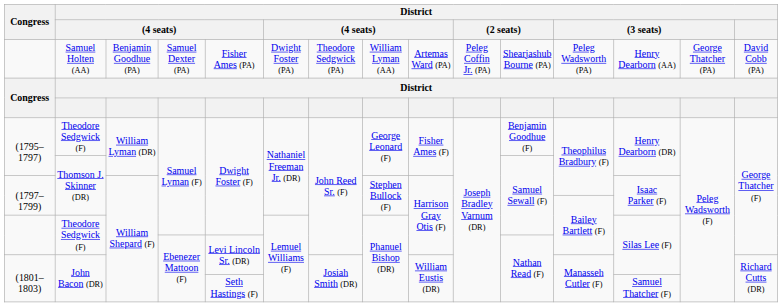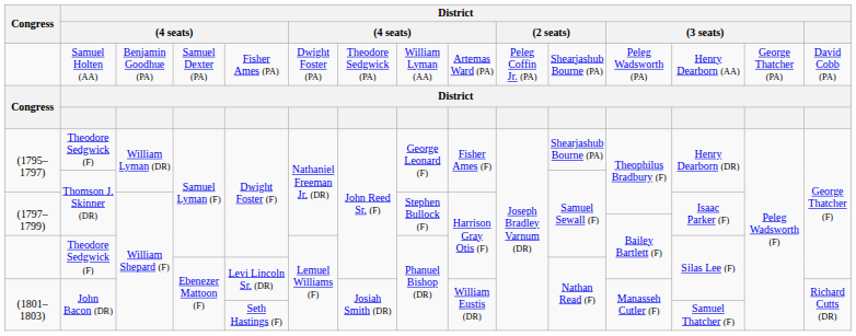 <table class=wikitable style="text-align:center">
 <tr>
 <th rowspan=2>Congress</th>
 <th colspan=14>District</th>
 </tr>
 <tr style="height: 2em">
 <th colspan=4> (4 seats)</th>
 <th colspan=4> (4 seats)</th>
 <th colspan=2> (2 seats)</th>
 <th colspan=3> (3 seats)</th>
 <th></th>
 </tr>
 <tr style="height: 2em">
 <td scope="row"><strong></strong><br></td>
 <td><a href='#'>Samuel<br>Holten</a> <small>(AA)</small></td>
 <td><a href='#'>Benjamin<br>Goodhue</a> <small>(PA)</small></td>
 <td><a href='#'>Samuel<br>Dexter</a> <small>(PA)</small></td>
 <td><a href='#'>Fisher<br>Ames</a> <small>(PA)</small></td>
 <td><a href='#'>Dwight<br>Foster</a> <small>(PA)</small></td>
 <td><a href='#'>Theodore<br>Sedgwick</a> <small>(PA)</small></td>
 <td><a href='#'>William<br>Lyman</a> <small>(AA)</small></td>
 <td><a href='#'>Artemas<br>Ward</a> <small>(PA)</small></td>
 <td><a href='#'>Peleg Coffin<br>Jr.</a> <small>(PA)</small></td>
 <td><a href='#'>Shearjashub<br>Bourne</a> <small>(PA)</small></td>
 <td><a href='#'>Peleg<br>Wadsworth</a> <small>(PA)</small></td>
 <td><a href='#'>Henry<br>Dearborn</a> <small>(AA)</small></td>
 <td><a href='#'>George<br>Thatcher</a> <small>(PA)</small></td>
 <td><a href='#'>David<br>Cobb</a> <small>(PA)</small></td>
 </tr>
 <tr style="height:2em">
 <th rowspan=2>Congress</th>
 <th colspan=14>District</th>
 </tr>
 <tr style="height:2em">
 <th></th>
 <th></th>
 <th></th>
 <th></th>
 <th></th>
 <th></th>
 <th></th>
 <th></th>
 <th></th>
 <th></th>
 <th></th>
 <th></th>
 <th></th>
 <th></th>
 </tr>
 <tr style="height:2em">
 <td scope=row rowspan=2><strong></strong><br>(1795–1797)</td>
 <td><a href='#'>Theodore<br>Sedgwick</a> <small>(F)</small></td>
 <td rowspan=2 ><a href='#'>William<br>Lyman</a> <small>(DR)</small></td>
 <td rowspan=5 ><a href='#'>Samuel<br>Lyman</a> <small>(F)</small></td>
 <td rowspan=5 ><a href='#'>Dwight<br>Foster</a> <small>(F)</small></td>
 <td rowspan=4 ><a href='#'>Nathaniel<br>Freeman<br>Jr.</a> <small>(DR)</small></td>
 <td rowspan=6 ><a href='#'>John Reed<br>Sr.</a> <small>(F)</small></td>
 <td rowspan=2 ><a href='#'>George<br>Leonard</a> <small>(F)</small></td>
 <td rowspan=2 ><a href='#'>Fisher<br>Ames</a> <small>(F)</small></td>
 <td rowspan=8 ><a href='#'>Joseph<br>Bradley<br>Varnum</a> <small>(DR)</small></td>
-<td><a href='#'>Benjamin<br>Goodhue</a> <small>(F)</small></td>
+<td><a href='#'>Shearjashub<br>Bourne</a> <small>(PA)</small></td>
 <td rowspan=3 ><a href='#'>Theophilus<br>Bradbury</a> <small>(F)</small></td>
 <td rowspan=2 ><a href='#'>Henry<br>Dearborn</a> <small>(DR)</small></td>
 <td rowspan=8 ><a href='#'>Peleg<br>Wadsworth</a><br><small>(F)</small></td>
 <td rowspan=6 ><a href='#'>George<br>Thatcher</a><br><small>(F)</small></td>
 </tr>
 <tr style="height:2em">
 <td rowspan=3 ><a href='#'>Thomson J.<br>Skinner</a> <small>(DR)</small></td>
 <td rowspan=4 ><a href='#'>Samuel<br>Sewall</a> <small>(F)</small></td>
 </tr>
 <tr style="height:2em">
 <td scope=row rowspan=2><strong></strong><br>(1797–1799)</td>
 <td rowspan=6 ><a href='#'>William<br>Shepard</a> <small>(F)</small></td>
 <td rowspan=2 ><a href='#'>Stephen<br>Bullock</a> <small>(F)</small></td>
 <td rowspan=4 ><a href='#'>Harrison<br>Gray<br>Otis</a> <small>(F)</small></td>
 <td rowspan=2 ><a href='#'>Isaac<br>Parker</a> <small>(F)</small></td>
 </tr>
 <tr style="height:2em">
 <td rowspan=3 ><a href='#'>Bailey<br>Bartlett</a> <small>(F)</small></td>
 </tr>
 <tr style="height:2em">
 <td scope=row rowspan=2><strong></strong><br></td>
 <td rowspan=2 ><a href='#'>Theodore<br>Sedgwick</a> <small>(F)</small></td>
 <td rowspan=4 ><a href='#'>Lemuel<br>Williams</a><br><small>(F)</small></td>
 <td rowspan=4 ><a href='#'>Phanuel<br>Bishop</a><br><small>(DR)</small></td>
 <td rowspan=3 ><a href='#'>Silas Lee</a> <small>(F)</small></td>
 </tr>
 <tr style="height:2em">
 <td rowspan=3 ><a href='#'>Ebenezer<br>Mattoon</a> <small>(F)</small></td>
 <td rowspan=2 ><a href='#'>Levi Lincoln<br>Sr.</a> <small>(DR)</small></td>
 <td rowspan=3 ><a href='#'>Nathan<br>Read</a> <small>(F)</small></td>
 </tr>
 <tr style="height:2em">
 <td scope=row rowspan=2><strong></strong><br>(1801–1803)</td>
 <td rowspan=2 ><a href='#'>John<br>Bacon</a> <small>(DR)</small></td>
 <td rowspan=2 ><a href='#'>Josiah<br>Smith</a> <small>(DR)</small></td>
 <td rowspan=2 ><a href='#'>William<br>Eustis</a> <small>(DR)</small></td>
 <td rowspan=2 ><a href='#'>Manasseh<br>Cutler</a> <small>(F)</small></td>
 <td rowspan=2 ><a href='#'>Richard<br>Cutts</a> <small>(DR)</small></td>
 </tr>
 <tr style="height:2em">
 <td><a href='#'>Seth Hastings</a> <small>(F)</small></td>
 <td><a href='#'>Samuel Thatcher</a> <small>(F)</small></td>
 </tr>
 </table>
